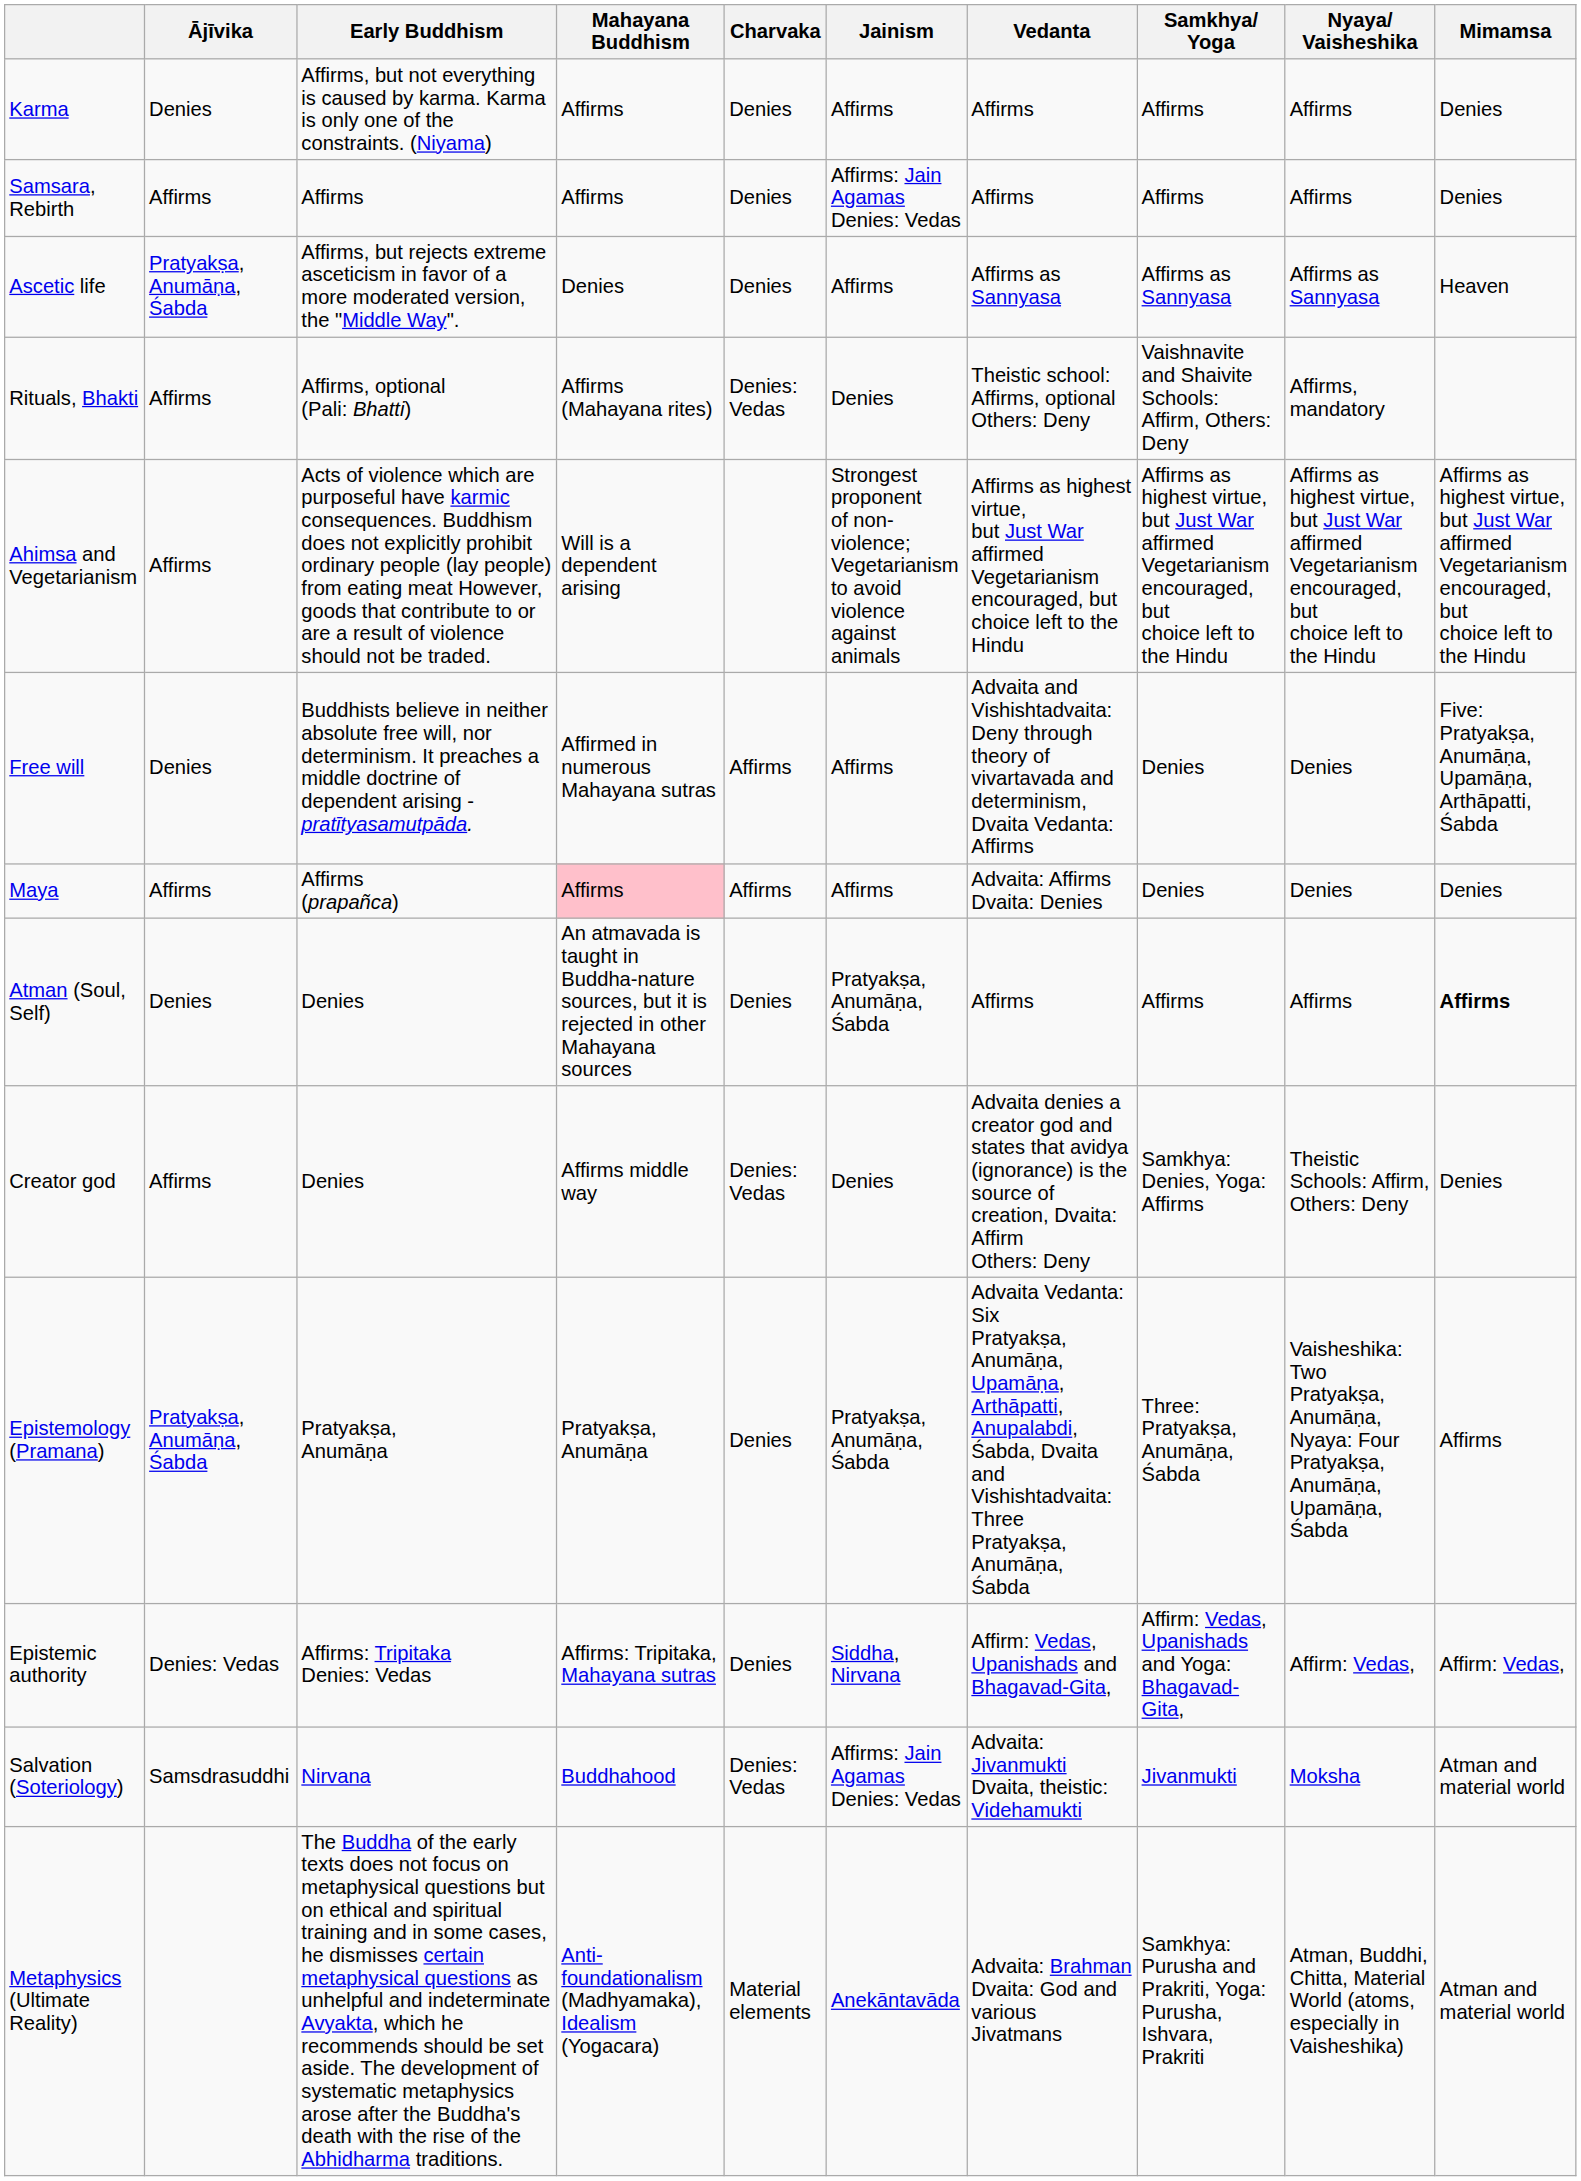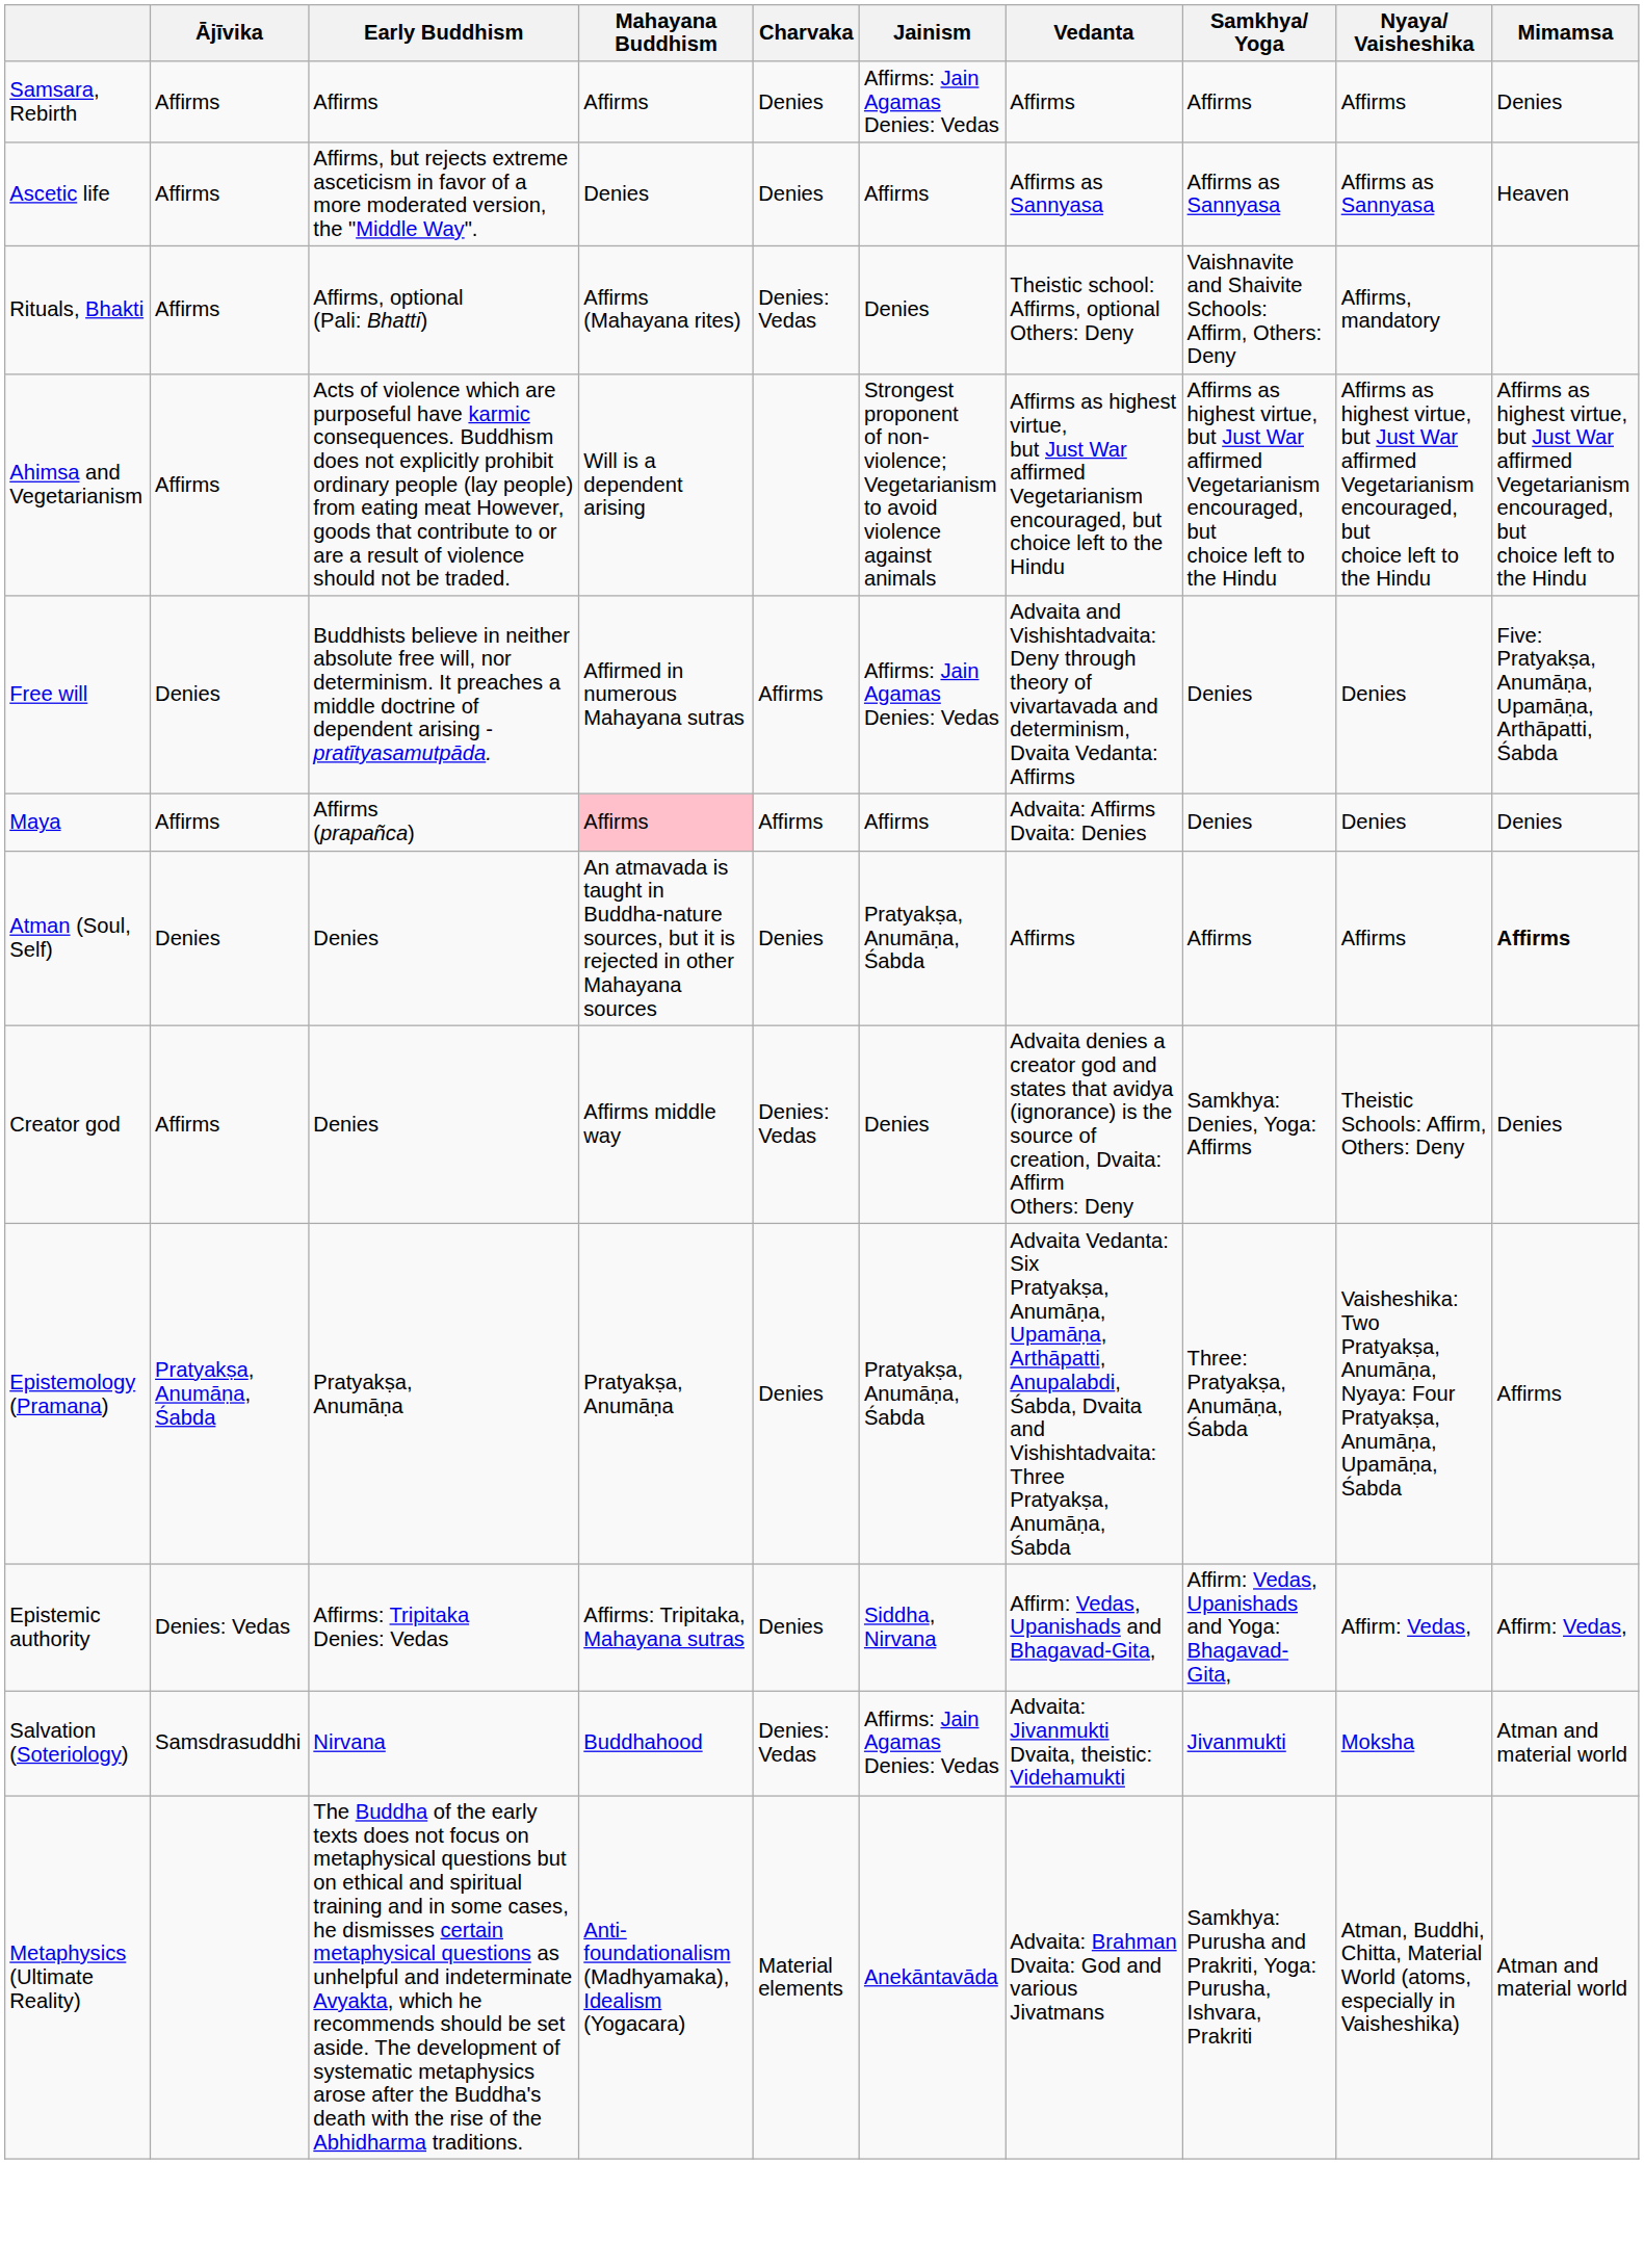 <table class="wikitable sortable">
 <tr>
 <th></th>
 <th>Ājīvika</th>
 <th>Early Buddhism</th>
 <th>Mahayana Buddhism</th>
 <th>Charvaka</th>
 <th>Jainism</th>
 <th>Vedanta</th>
 <th>Samkhya/ Yoga</th>
 <th>Nyaya/ Vaisheshika</th>
 <th>Mimamsa</th>
-</tr>
-<tr>
-<td><a href='#'>Karma</a></td>
-<td>Denies</td>
-<td>Affirms, but not everything is caused by karma. Karma is only one of the constraints. (<a href='#'>Niyama</a>)</td>
-<td>Affirms</td>
-<td>Denies</td>
-<td>Affirms</td>
-<td>Affirms</td>
-<td>Affirms</td>
-<td>Affirms</td>
-<td>Denies</td>
 </tr>
 <tr>
 <td><a href='#'>Samsara</a>, Rebirth</td>
 <td>Affirms</td>
 <td>Affirms</td>
 <td>Affirms</td>
 <td>Denies</td>
 <td>Affirms: <a href='#'>Jain Agamas</a><br>Denies: Vedas</td>
 <td>Affirms</td>
 <td>Affirms</td>
 <td>Affirms</td>
 <td>Denies</td>
 </tr>
 <tr>
 <td><a href='#'>Ascetic</a> life</td>
-<td><a href='#'>Pratyakṣa</a>, <a href='#'>Anumāṇa</a>, <a href='#'>Śabda</a></td>
+<td>Affirms</td>
 <td>Affirms, but rejects extreme asceticism in favor of a more moderated version, the "<a href='#'>Middle Way</a>".</td>
 <td>Denies</td>
 <td>Denies</td>
 <td>Affirms</td>
 <td>Affirms as <a href='#'>Sannyasa</a></td>
 <td>Affirms as <a href='#'>Sannyasa</a></td>
 <td>Affirms as <a href='#'>Sannyasa</a></td>
 <td>Heaven</td>
 </tr>
 <tr>
 <td>Rituals, <a href='#'>Bhakti</a></td>
 <td>Affirms</td>
 <td>Affirms, optional<br>(Pali: <em>Bhatti</em>)</td>
 <td>Affirms (Mahayana rites)</td>
 <td>Denies: Vedas</td>
 <td>Denies</td>
 <td>Theistic school: Affirms, optional<br>Others: Deny</td>
 <td>Vaishnavite and Shaivite Schools: Affirm, Others: Deny</td>
 <td>Affirms, mandatory</td>
 </tr>
 <tr>
 <td><a href='#'>Ahimsa</a> and Vegetarianism</td>
 <td>Affirms</td>
 <td>Acts of violence which are purposeful have <a href='#'>karmic</a> consequences. Buddhism does not explicitly prohibit ordinary people (lay people) from eating meat However, goods that contribute to or are a result of violence should not be traded.</td>
 <td>Will is a dependent arising</td>
 <td></td>
 <td>Strongest proponent<br>of non-violence;<br>Vegetarianism to avoid<br>violence against animals</td>
 <td>Affirms as highest virtue,<br>but <a href='#'>Just War</a> affirmed<br>Vegetarianism encouraged, but<br>choice left to the Hindu</td>
 <td>Affirms as highest virtue,<br>but <a href='#'>Just War</a> affirmed<br>Vegetarianism encouraged, but<br>choice left to the Hindu</td>
 <td>Affirms as highest virtue,<br>but <a href='#'>Just War</a> affirmed<br>Vegetarianism encouraged, but<br>choice left to the Hindu</td>
 <td>Affirms as highest virtue,<br>but <a href='#'>Just War</a> affirmed<br>Vegetarianism encouraged, but<br>choice left to the Hindu</td>
 </tr>
 <tr>
 <td><a href='#'>Free will</a></td>
 <td>Denies</td>
 <td>Buddhists believe in neither absolute free will, nor determinism. It preaches a middle doctrine of dependent arising - <em><a href='#'>pratītyasamutpāda</a>.</em></td>
 <td>Affirmed in numerous Mahayana sutras</td>
 <td>Affirms</td>
-<td>Affirms</td>
+<td>Affirms: <a href='#'>Jain Agamas</a><br>Denies: Vedas</td>
 <td>Advaita and Vishishtadvaita: Deny through theory of vivartavada and determinism, Dvaita Vedanta: Affirms</td>
 <td>Denies</td>
 <td>Denies</td>
 <td>Five: <br>Pratyakṣa,<br>Anumāṇa,<br>Upamāṇa,<br>Arthāpatti,<br>Śabda</td>
 </tr>
 <tr>
 <td><a href='#'>Maya</a></td>
 <td>Affirms</td>
 <td>Affirms<br>(<em>prapañca</em>)</td>
 <td style="background: pink;">Affirms</td>
 <td>Affirms</td>
 <td>Affirms</td>
 <td>Advaita: Affirms Dvaita: Denies</td>
 <td>Denies</td>
 <td>Denies</td>
 <td>Denies</td>
 </tr>
 <tr>
 <td><a href='#'>Atman</a> (Soul, Self)</td>
 <td>Denies</td>
 <td>Denies</td>
 <td>An atmavada is taught in Buddha-nature sources, but it is rejected in other Mahayana sources</td>
 <td>Denies</td>
 <td>Pratyakṣa,<br>Anumāṇa,<br>Śabda</td>
 <td>Affirms</td>
 <td>Affirms</td>
 <td>Affirms</td>
 <td><strong>Affirms</strong></td>
 </tr>
 <tr>
 <td>Creator god</td>
 <td>Affirms</td>
 <td>Denies</td>
 <td>Affirms middle way</td>
 <td>Denies: Vedas</td>
 <td>Denies</td>
 <td>Advaita denies a creator god and states that avidya (ignorance) is the source of creation, Dvaita: Affirm<br>Others: Deny</td>
 <td>Samkhya: Denies, Yoga: Affirms</td>
 <td>Theistic Schools: Affirm, Others: Deny</td>
 <td>Denies</td>
 </tr>
 <tr>
 <td><a href='#'>Epistemology</a><br>(<a href='#'>Pramana</a>)</td>
 <td><a href='#'>Pratyakṣa</a>, <a href='#'>Anumāṇa</a>, <a href='#'>Śabda</a></td>
 <td>Pratyakṣa,<br>Anumāṇa</td>
 <td>Pratyakṣa,<br>Anumāṇa</td>
 <td>Denies</td>
 <td>Pratyakṣa,<br>Anumāṇa,<br>Śabda</td>
 <td>Advaita Vedanta: Six <br>Pratyakṣa,<br>Anumāṇa,<br><a href='#'>Upamāṇa</a>,<br><a href='#'>Arthāpatti</a>,<br><a href='#'>Anupalabdi</a>,<br>Śabda, Dvaita and Vishishtadvaita: Three  <br>Pratyakṣa,<br>Anumāṇa,<br>Śabda</td>
 <td>Three:  <br>Pratyakṣa,<br>Anumāṇa,<br>Śabda</td>
 <td>Vaisheshika: Two <br>Pratyakṣa,<br>Anumāṇa, Nyaya: Four <br>Pratyakṣa,<br>Anumāṇa,<br>Upamāṇa,<br>Śabda</td>
 <td>Affirms</td>
 </tr>
 <tr>
 <td>Epistemic authority</td>
 <td>Denies: Vedas</td>
 <td>Affirms: <a href='#'>Tripitaka</a><br>Denies: Vedas</td>
 <td>Affirms: Tripitaka, <a href='#'>Mahayana sutras</a></td>
 <td>Denies</td>
 <td><a href='#'>Siddha</a>,<br><a href='#'>Nirvana</a></td>
 <td>Affirm: <a href='#'>Vedas</a>, <a href='#'>Upanishads</a> and <a href='#'>Bhagavad-Gita</a>,</td>
 <td>Affirm: <a href='#'>Vedas</a>, <a href='#'>Upanishads</a> and Yoga: <a href='#'>Bhagavad-Gita</a>,</td>
 <td>Affirm: <a href='#'>Vedas</a>,</td>
 <td>Affirm: <a href='#'>Vedas</a>,</td>
 </tr>
 <tr>
 <td>Salvation<br>(<a href='#'>Soteriology</a>)</td>
 <td>Samsdrasuddhi</td>
 <td><a href='#'>Nirvana</a></td>
 <td><a href='#'>Buddhahood</a></td>
 <td>Denies: Vedas</td>
 <td>Affirms: <a href='#'>Jain Agamas</a><br>Denies: Vedas</td>
 <td>Advaita: <a href='#'>Jivanmukti</a><br>Dvaita, theistic: <a href='#'>Videhamukti</a></td>
 <td><a href='#'>Jivanmukti</a></td>
 <td><a href='#'>Moksha</a></td>
 <td>Atman and material world</td>
 </tr>
 <tr>
 <td><a href='#'>Metaphysics</a><br>(Ultimate Reality)</td>
 <td></td>
 <td>The <a href='#'>Buddha</a> of the early texts does not focus on metaphysical questions but on ethical and spiritual training and in some cases, he dismisses <a href='#'>certain metaphysical questions</a> as unhelpful and indeterminate <a href='#'>Avyakta</a>, which he recommends should be set aside. The development of systematic metaphysics arose after the Buddha's death with the rise of the <a href='#'>Abhidharma</a> traditions.</td>
 <td><a href='#'>Anti-foundationalism</a> (Madhyamaka), <a href='#'>Idealism</a> (Yogacara)</td>
 <td>Material elements</td>
 <td><a href='#'>Anekāntavāda</a><br></td>
 <td>Advaita: <a href='#'>Brahman</a> Dvaita: God and various Jivatmans</td>
 <td>Samkhya: Purusha and Prakriti, Yoga: Purusha, Ishvara, Prakriti</td>
 <td>Atman, Buddhi, Chitta, Material World (atoms, especially in Vaisheshika)</td>
 <td>Atman and material world</td>
 </tr>
 </table>
